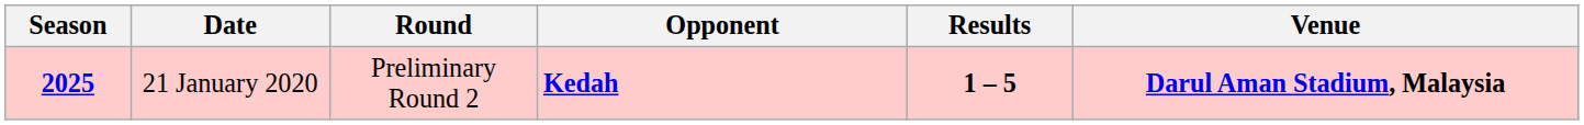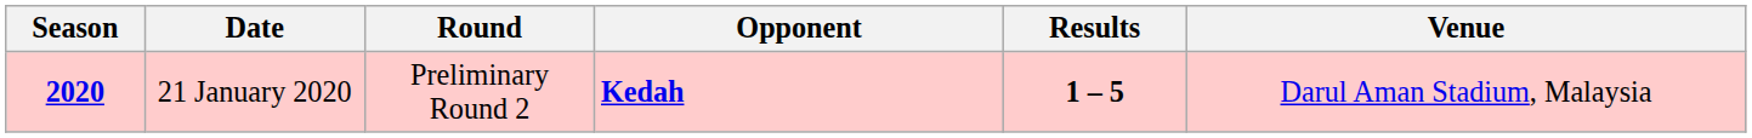 <table width=60% class="wikitable" style="text-align:center">
 <tr>
 <th width=1%>Season</th>
 <th width=3%>Date</th>
 <th width=2%>Round</th>
 <th width=7%>Opponent</th>
 <th width=2%>Results</th>
 <th width=10%>Venue</th>
 </tr>
 <tr bgcolor=#ffcccc>
-<td><strong><a href='#'>2025</a></strong></td>
+<td><strong><a href='#'>2020</a></strong></td>
 <td>21 January 2020</td>
 <td>Preliminary Round 2</td>
 <td align="left"><strong> <a href='#'>Kedah</a></strong></td>
 <td><strong>1 – 5</strong></td>
-<td><strong><a href='#'>Darul Aman Stadium</a>, Malaysia</strong></td>
+<td><a href='#'>Darul Aman Stadium</a>, Malaysia</td>
 </tr>
 </table>
